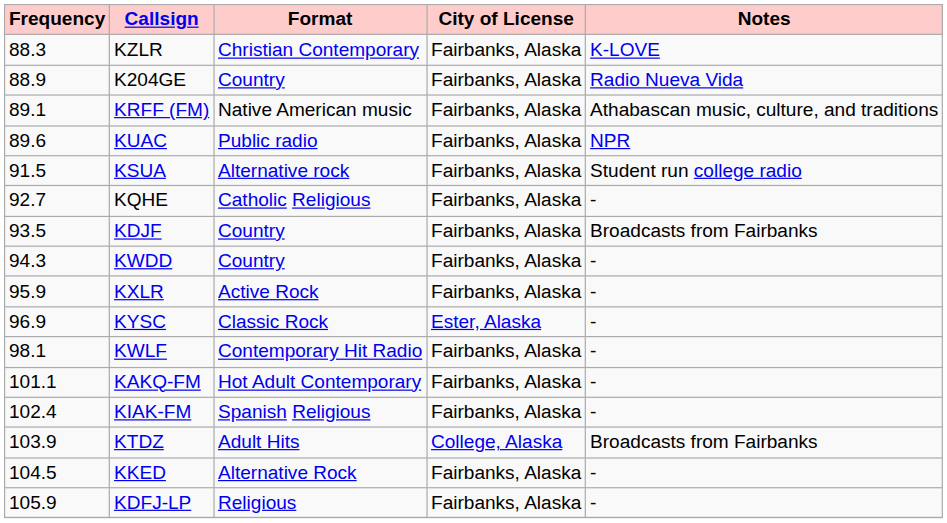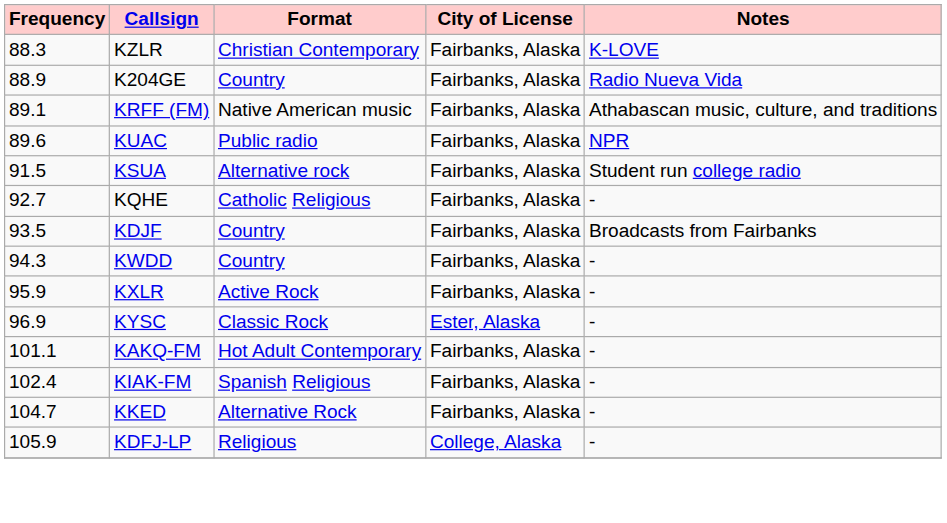 <table class="wikitable" border="1">
 <tr>
 <th style="background:#ffcccc;"><strong>Frequency</strong></th>
 <th style="background:#ffcccc;"><strong><a href='#'>Callsign</a></strong></th>
 <th style="background:#ffcccc;"><strong>Format</strong></th>
 <th style="background:#ffcccc;"><strong>City of License</strong></th>
 <th style="background:#ffcccc;"><strong>Notes</strong></th>
 </tr>
 <tr>
 <td>88.3</td>
 <td>KZLR</td>
 <td><a href='#'>Christian Contemporary</a></td>
 <td>Fairbanks, Alaska</td>
 <td><a href='#'>K-LOVE</a></td>
 </tr>
 <tr>
 <td>88.9</td>
 <td>K204GE</td>
 <td><a href='#'>Country</a></td>
 <td>Fairbanks, Alaska</td>
 <td><a href='#'>Radio Nueva Vida</a></td>
 </tr>
 <tr>
 <td>89.1</td>
 <td><a href='#'>KRFF (FM)</a></td>
 <td>Native American music</td>
 <td>Fairbanks, Alaska</td>
 <td>Athabascan music, culture, and traditions</td>
 </tr>
 <tr>
 <td>89.6</td>
 <td><a href='#'>KUAC</a></td>
 <td><a href='#'>Public radio</a></td>
 <td>Fairbanks, Alaska</td>
 <td><a href='#'>NPR</a></td>
 </tr>
 <tr>
 <td>91.5</td>
 <td><a href='#'>KSUA</a></td>
 <td><a href='#'>Alternative rock</a></td>
 <td>Fairbanks, Alaska</td>
 <td>Student run <a href='#'>college radio</a></td>
 </tr>
 <tr>
 <td>92.7</td>
 <td>KQHE</td>
 <td><a href='#'>Catholic</a> <a href='#'>Religious</a></td>
 <td>Fairbanks, Alaska</td>
 <td>-</td>
 </tr>
 <tr>
 <td>93.5</td>
 <td><a href='#'>KDJF</a></td>
 <td><a href='#'>Country</a></td>
 <td>Fairbanks, Alaska</td>
 <td>Broadcasts from Fairbanks</td>
 </tr>
 <tr>
 <td>94.3</td>
 <td><a href='#'>KWDD</a></td>
 <td><a href='#'>Country</a></td>
 <td>Fairbanks, Alaska</td>
 <td>-</td>
 </tr>
 <tr>
 <td>95.9</td>
 <td><a href='#'>KXLR</a></td>
 <td><a href='#'>Active Rock</a></td>
 <td>Fairbanks, Alaska</td>
 <td>-</td>
 </tr>
 <tr>
 <td>96.9</td>
 <td><a href='#'>KYSC</a></td>
 <td><a href='#'>Classic Rock</a></td>
 <td><a href='#'>Ester, Alaska</a></td>
 <td>-</td>
 </tr>
 <tr>
-<td>98.1</td>
-<td><a href='#'>KWLF</a></td>
-<td><a href='#'>Contemporary Hit Radio</a></td>
-<td>Fairbanks, Alaska</td>
-<td>-</td>
-</tr>
-<tr>
 <td>101.1</td>
 <td><a href='#'>KAKQ-FM</a></td>
 <td><a href='#'>Hot Adult Contemporary</a></td>
 <td>Fairbanks, Alaska</td>
 <td>-</td>
 </tr>
 <tr>
 <td>102.4</td>
 <td><a href='#'>KIAK-FM</a></td>
 <td><a href='#'>Spanish</a> <a href='#'>Religious</a></td>
 <td>Fairbanks, Alaska</td>
 <td>-</td>
 </tr>
 <tr>
-<td>103.9</td>
-<td><a href='#'>KTDZ</a></td>
-<td><a href='#'>Adult Hits</a></td>
-<td><a href='#'>College, Alaska</a></td>
-<td>Broadcasts from Fairbanks</td>
-</tr>
-<tr>
-<td>104.5</td>
+<td>104.7</td>
 <td><a href='#'>KKED</a></td>
 <td><a href='#'>Alternative Rock</a></td>
 <td>Fairbanks, Alaska</td>
 <td>-</td>
 </tr>
 <tr>
 <td>105.9</td>
 <td><a href='#'>KDFJ-LP</a></td>
 <td><a href='#'>Religious</a></td>
-<td>Fairbanks, Alaska</td>
+<td><a href='#'>College, Alaska</a></td>
 <td>-</td>
 </tr>
 <tr>
 </tr>
 </table>
